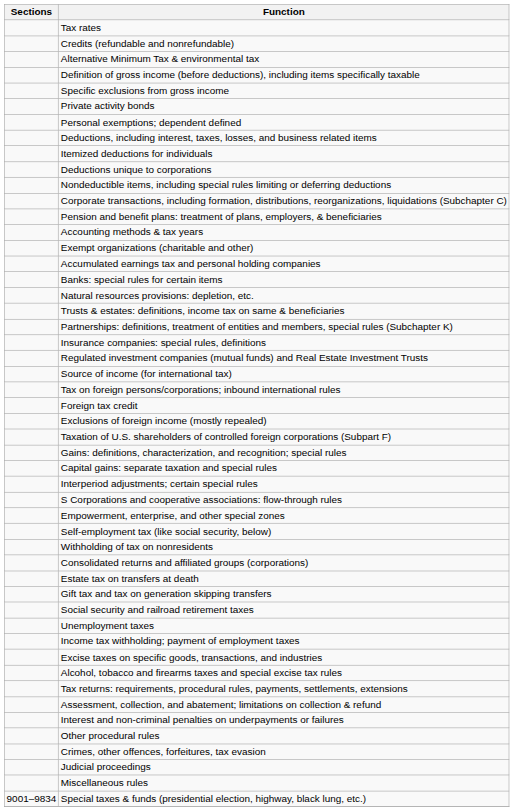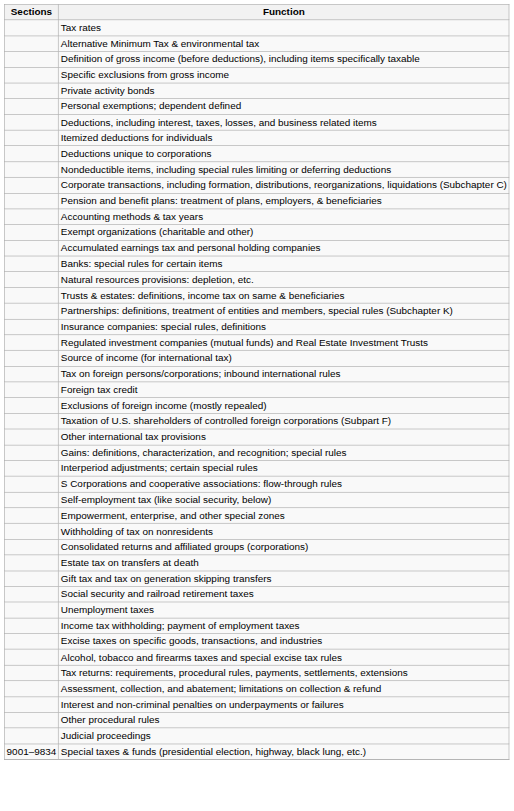 <table class=wikitable>
 <tr>
 <th>Sections</th>
 <th>Function</th>
 </tr>
 <tr>
 <td></td>
 <td>Tax rates</td>
-</tr>
-<tr>
-<td></td>
-<td>Credits (refundable and nonrefundable)</td>
 </tr>
 <tr>
 <td></td>
 <td>Alternative Minimum Tax & environmental tax</td>
 </tr>
 <tr>
 <td></td>
 <td>Definition of gross income (before deductions), including items specifically taxable</td>
 </tr>
 <tr>
 <td></td>
 <td>Specific exclusions from gross income</td>
 </tr>
 <tr>
 <td></td>
 <td>Private activity bonds</td>
 </tr>
 <tr>
 <td></td>
 <td>Personal exemptions; dependent defined</td>
 </tr>
 <tr>
 <td></td>
 <td>Deductions, including interest, taxes, losses, and business related items</td>
 </tr>
 <tr>
 <td></td>
 <td>Itemized deductions for individuals</td>
 </tr>
 <tr>
 <td></td>
 <td>Deductions unique to corporations</td>
 </tr>
 <tr>
 <td></td>
 <td>Nondeductible items, including special rules limiting or deferring deductions</td>
 </tr>
 <tr>
 <td></td>
 <td>Corporate transactions, including formation, distributions, reorganizations, liquidations (Subchapter C)</td>
 </tr>
 <tr>
 <td></td>
 <td>Pension and benefit plans: treatment of plans, employers, & beneficiaries</td>
 </tr>
 <tr>
 <td></td>
 <td>Accounting methods & tax years</td>
 </tr>
 <tr>
 <td></td>
 <td>Exempt organizations (charitable and other)</td>
 </tr>
 <tr>
 <td></td>
 <td>Accumulated earnings tax and personal holding companies</td>
 </tr>
 <tr>
 <td></td>
 <td>Banks: special rules for certain items</td>
 </tr>
 <tr>
 <td></td>
 <td>Natural resources provisions: depletion, etc.</td>
 </tr>
 <tr>
 <td></td>
 <td>Trusts & estates: definitions, income tax on same & beneficiaries</td>
 </tr>
 <tr>
 <td></td>
 <td>Partnerships: definitions, treatment of entities and members, special rules (Subchapter K)</td>
 </tr>
 <tr>
 <td></td>
 <td>Insurance companies: special rules, definitions</td>
 </tr>
 <tr>
 <td></td>
 <td>Regulated investment companies (mutual funds) and Real Estate Investment Trusts</td>
 </tr>
 <tr>
 <td></td>
 <td>Source of income (for international tax)</td>
 </tr>
 <tr>
 <td></td>
 <td>Tax on foreign persons/corporations; inbound international rules</td>
 </tr>
 <tr>
 <td></td>
 <td>Foreign tax credit</td>
 </tr>
 <tr>
 <td></td>
 <td>Exclusions of foreign income (mostly repealed)</td>
 </tr>
 <tr>
 <td></td>
 <td>Taxation of U.S. shareholders of controlled foreign corporations (Subpart F)</td>
 </tr>
 <tr>
 <td></td>
-<td>Gains: definitions, characterization, and recognition; special rules</td>
+<td>Other international tax provisions</td>
 </tr>
 <tr>
 <td></td>
-<td>Capital gains: separate taxation and special rules</td>
+<td>Gains: definitions, characterization, and recognition; special rules</td>
 </tr>
 <tr>
 <td></td>
 <td>Interperiod adjustments; certain special rules</td>
 </tr>
 <tr>
 <td></td>
 <td>S Corporations and cooperative associations: flow-through rules</td>
 </tr>
 <tr>
 <td></td>
-<td>Empowerment, enterprise, and other special zones</td>
+<td>Self-employment tax (like social security, below)</td>
 </tr>
 <tr>
 <td></td>
-<td>Self-employment tax (like social security, below)</td>
+<td>Empowerment, enterprise, and other special zones</td>
 </tr>
 <tr>
 <td></td>
 <td>Withholding of tax on nonresidents</td>
 </tr>
 <tr>
 <td></td>
 <td>Consolidated returns and affiliated groups (corporations)</td>
 </tr>
 <tr>
 <td></td>
 <td>Estate tax on transfers at death</td>
 </tr>
 <tr>
 <td></td>
 <td>Gift tax and tax on generation skipping transfers</td>
 </tr>
 <tr>
 <td></td>
 <td>Social security and railroad retirement taxes</td>
 </tr>
 <tr>
 <td></td>
 <td>Unemployment taxes</td>
 </tr>
 <tr>
 <td></td>
 <td>Income tax withholding; payment of employment taxes</td>
 </tr>
 <tr>
 <td></td>
 <td>Excise taxes on specific goods, transactions, and industries</td>
 </tr>
 <tr>
 <td></td>
 <td>Alcohol, tobacco and firearms taxes and special excise tax rules</td>
 </tr>
 <tr>
 <td></td>
 <td>Tax returns: requirements, procedural rules, payments, settlements, extensions</td>
 </tr>
 <tr>
 <td></td>
 <td>Assessment, collection, and abatement; limitations on collection & refund</td>
 </tr>
 <tr>
 <td></td>
 <td>Interest and non-criminal penalties on underpayments or failures</td>
 </tr>
 <tr>
 <td></td>
 <td>Other procedural rules</td>
 </tr>
 <tr>
 <td></td>
-<td>Crimes, other offences, forfeitures, tax evasion</td>
-</tr>
-<tr>
-<td></td>
 <td>Judicial proceedings</td>
-</tr>
-<tr>
-<td></td>
-<td>Miscellaneous rules</td>
 </tr>
 <tr>
 <td>9001–9834</td>
 <td>Special taxes & funds (presidential election, highway, black lung, etc.)</td>
 </tr>
 <tr>
 </tr>
 </table>
